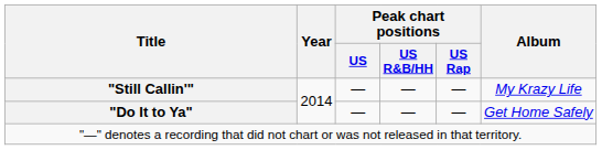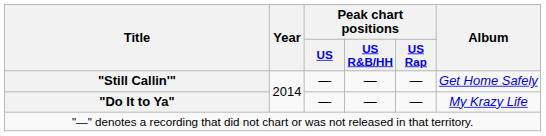 <table class="wikitable plainrowheaders" style="text-align:center;">
 <tr>
 <th scope="col" rowspan="2" style="width:20em;">Title</th>
 <th scope="col" rowspan="2">Year</th>
 <th scope="col" colspan="3">Peak chart positions</th>
 <th scope="col" rowspan="2">Album</th>
 </tr>
 <tr>
 <th style="width:3em;font-size:90%;"><a href='#'>US</a></th>
 <th style="width:3em;font-size:90%;"><a href='#'>US<br>R&B/HH</a></th>
 <th style="width:3em;font-size:90%;"><a href='#'>US<br>Rap</a></th>
 </tr>
 <tr>
 <th scope="row">"Still Callin'"<br></th>
 <td rowspan="2">2014</td>
 <td>—</td>
 <td>—</td>
 <td>—</td>
-<td><em><a href='#'>My Krazy Life</a></em></td>
+<td><em><a href='#'>Get Home Safely</a></em></td>
 </tr>
 <tr>
 <th scope="row">"Do It to Ya"<br></th>
 <td>—</td>
 <td>—</td>
 <td>—</td>
-<td><em><a href='#'>Get Home Safely</a></em></td>
+<td><em><a href='#'>My Krazy Life</a></em></td>
 </tr>
 <tr>
 <td colspan="6" style="font-size:90%">"—" denotes a recording that did not chart or was not released in that territory.</td>
 </tr>
 </table>
